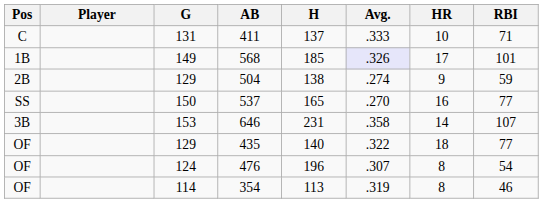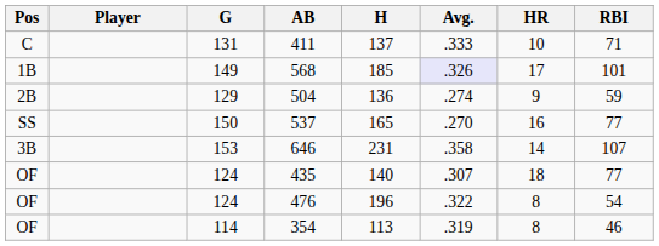 <table class="wikitable sortable">
 <tr>
 <th bgcolor="#DDDDFF" width="5%">Pos</th>
 <th bgcolor="#DDDDFF" width="16%">Player</th>
 <th bgcolor="#DDDDFF" width="9%">G</th>
 <th bgcolor="#DDDDFF" width="9%">AB</th>
 <th bgcolor="#DDDDFF" width="9%">H</th>
 <th bgcolor="#DDDDFF" width="9%">Avg.</th>
 <th bgcolor="#DDDDFF" width="9%">HR</th>
 <th bgcolor="#DDDDFF" width="9%">RBI</th>
 </tr>
 <tr align="center">
 <td>C</td>
 <td></td>
 <td>131</td>
 <td>411</td>
 <td>137</td>
 <td>.333</td>
 <td>10</td>
 <td>71</td>
 </tr>
 <tr align="center">
 <td>1B</td>
 <td></td>
 <td>149</td>
 <td>568</td>
 <td>185</td>
 <td style="background: lavender;">.326</td>
 <td>17</td>
 <td>101</td>
 </tr>
 <tr align="center">
 <td>2B</td>
 <td></td>
 <td>129</td>
 <td>504</td>
-<td>138</td>
+<td>136</td>
 <td>.274</td>
 <td>9</td>
 <td>59</td>
 </tr>
 <tr align="center">
 <td>SS</td>
 <td></td>
 <td>150</td>
 <td>537</td>
 <td>165</td>
 <td>.270</td>
 <td>16</td>
 <td>77</td>
 </tr>
 <tr align="center">
 <td>3B</td>
 <td></td>
 <td>153</td>
 <td>646</td>
 <td>231</td>
 <td>.358</td>
 <td>14</td>
 <td>107</td>
 </tr>
 <tr align="center">
 <td>OF</td>
 <td></td>
-<td>129</td>
+<td>124</td>
 <td>435</td>
 <td>140</td>
-<td>.322</td>
+<td>.307</td>
 <td>18</td>
 <td>77</td>
 </tr>
 <tr align="center">
 <td>OF</td>
 <td></td>
 <td>124</td>
 <td>476</td>
 <td>196</td>
-<td>.307</td>
+<td>.322</td>
 <td>8</td>
 <td>54</td>
 </tr>
 <tr align="center">
 <td>OF</td>
 <td></td>
 <td>114</td>
 <td>354</td>
 <td>113</td>
 <td>.319</td>
 <td>8</td>
 <td>46</td>
 </tr>
 </table>
